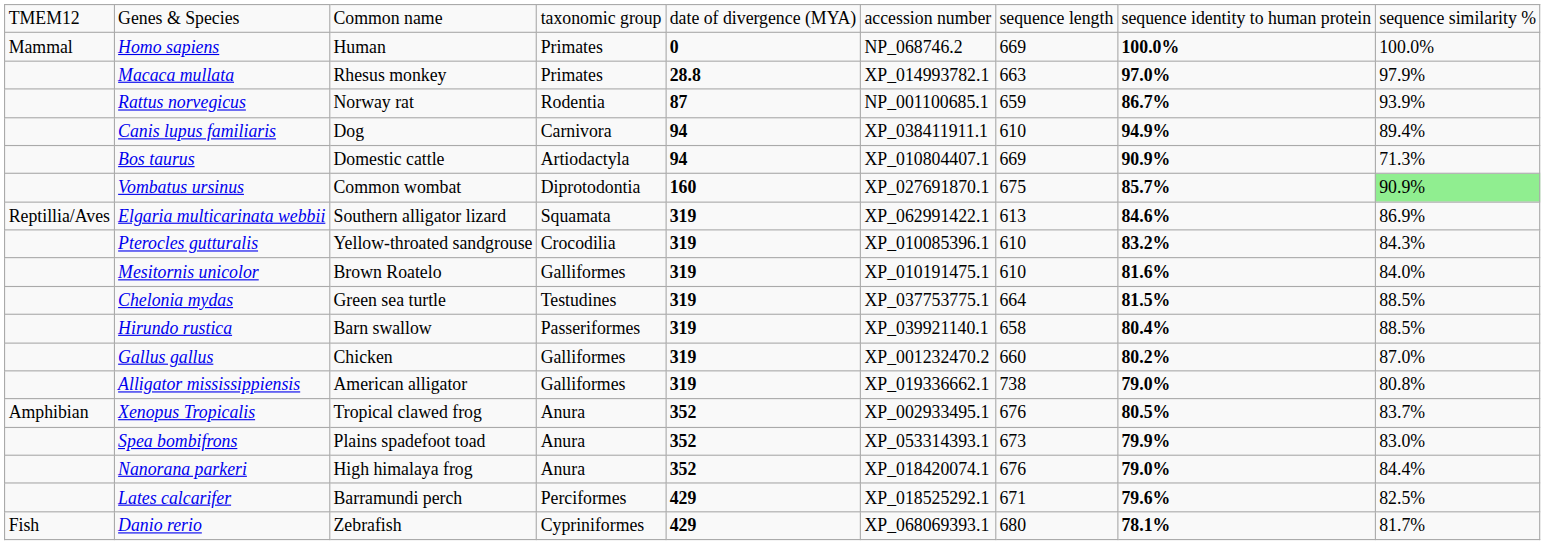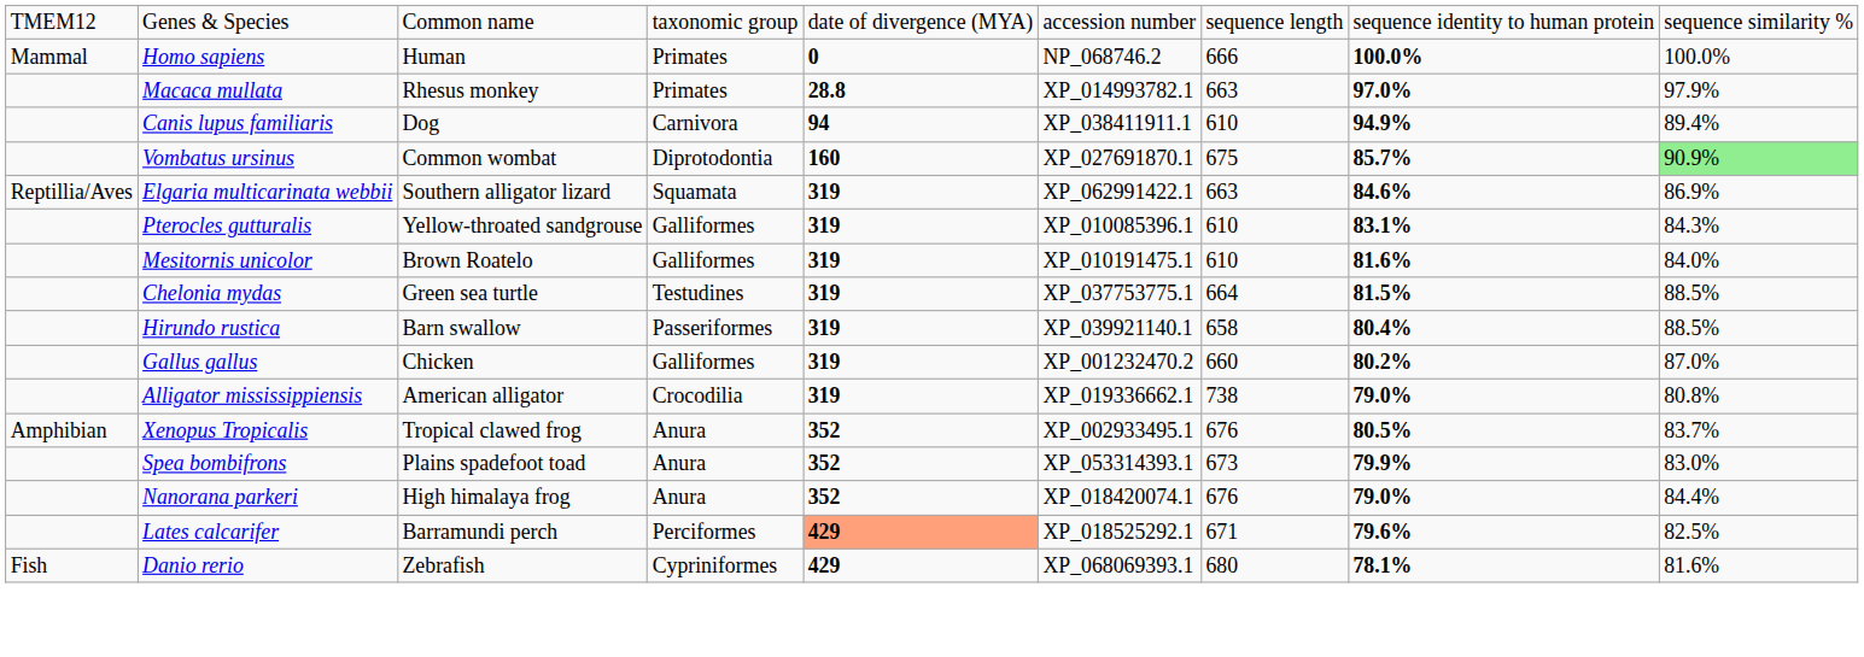 <table class="wikitable sortable mw-collapsible">
 <tr>
 <td>TMEM12</td>
 <td>Genes & Species</td>
 <td>Common name</td>
 <td>taxonomic group</td>
 <td>date of divergence (MYA)</td>
 <td>accession number</td>
 <td>sequence length</td>
 <td>sequence identity to human protein</td>
 <td>sequence similarity %</td>
 </tr>
 <tr>
 <td>Mammal</td>
 <td><em><a href='#'>Homo sapiens</a></em></td>
 <td>Human</td>
 <td>Primates</td>
 <td><strong>0</strong></td>
 <td>NP_068746.2</td>
-<td>669</td>
+<td>666</td>
 <td><strong>100.0%</strong></td>
 <td>100.0%</td>
 </tr>
 <tr>
 <td></td>
 <td><em><a href='#'>Macaca mullata</a></em></td>
 <td>Rhesus monkey</td>
 <td>Primates</td>
 <td><strong>28.8</strong></td>
 <td>XP_014993782.1</td>
 <td>663</td>
 <td><strong>97.0%</strong></td>
 <td>97.9%</td>
 </tr>
 <tr>
 <td></td>
-<td><em><a href='#'>Rattus norvegicus</a></em></td>
-<td>Norway rat</td>
-<td>Rodentia</td>
-<td><strong>87</strong></td>
-<td>NP_001100685.1</td>
-<td>659</td>
-<td><strong>86.7%</strong></td>
-<td>93.9%</td>
-</tr>
-<tr>
-<td></td>
 <td><em><a href='#'>Canis lupus familiaris</a></em></td>
 <td>Dog</td>
 <td>Carnivora</td>
 <td><strong>94</strong></td>
 <td>XP_038411911.1</td>
 <td>610</td>
 <td><strong>94.9%</strong></td>
 <td>89.4%</td>
-</tr>
-<tr>
-<td></td>
-<td><em><a href='#'>Bos taurus</a></em></td>
-<td>Domestic cattle</td>
-<td>Artiodactyla</td>
-<td><strong>94</strong></td>
-<td>XP_010804407.1</td>
-<td>669</td>
-<td><strong>90.9%</strong></td>
-<td>71.3%</td>
 </tr>
 <tr>
 <td></td>
 <td><em><a href='#'>Vombatus ursinus</a></em></td>
 <td>Common wombat</td>
 <td>Diprotodontia</td>
 <td><strong>160</strong></td>
 <td>XP_027691870.1</td>
 <td>675</td>
 <td><strong>85.7%</strong></td>
 <td style="background: lightgreen;">90.9%</td>
 </tr>
 <tr>
 <td>Reptillia/Aves</td>
 <td><em><a href='#'>Elgaria multicarinata webbii</a></em></td>
 <td>Southern alligator lizard</td>
 <td>Squamata</td>
 <td><strong>319</strong></td>
 <td>XP_062991422.1</td>
-<td>613</td>
+<td>663</td>
 <td><strong>84.6%</strong></td>
 <td>86.9%</td>
 </tr>
 <tr>
 <td></td>
 <td><em><a href='#'>Pterocles gutturalis</a></em></td>
 <td>Yellow-throated sandgrouse</td>
-<td>Crocodilia</td>
+<td>Galliformes</td>
 <td><strong>319</strong></td>
 <td>XP_010085396.1</td>
 <td>610</td>
-<td><strong>83.2%</strong></td>
+<td><strong>83.1%</strong></td>
 <td>84.3%</td>
 </tr>
 <tr>
 <td></td>
 <td><em><a href='#'>Mesitornis unicolor</a></em></td>
 <td>Brown Roatelo</td>
 <td>Galliformes</td>
 <td><strong>319</strong></td>
 <td>XP_010191475.1</td>
 <td>610</td>
 <td><strong>81.6%</strong></td>
 <td>84.0%</td>
 </tr>
 <tr>
 <td></td>
 <td><em><a href='#'>Chelonia mydas</a></em></td>
 <td>Green sea turtle</td>
 <td>Testudines</td>
 <td><strong>319</strong></td>
 <td>XP_037753775.1</td>
 <td>664</td>
 <td><strong>81.5%</strong></td>
 <td>88.5%</td>
 </tr>
 <tr>
 <td></td>
 <td><em><a href='#'>Hirundo rustica</a></em></td>
 <td>Barn swallow</td>
 <td>Passeriformes</td>
 <td><strong>319</strong></td>
 <td>XP_039921140.1</td>
 <td>658</td>
 <td><strong>80.4%</strong></td>
 <td>88.5%</td>
 </tr>
 <tr>
 <td></td>
 <td><em><a href='#'>Gallus gallus</a></em></td>
 <td>Chicken</td>
 <td>Galliformes</td>
 <td><strong>319</strong></td>
 <td>XP_001232470.2</td>
 <td>660</td>
 <td><strong>80.2%</strong></td>
 <td>87.0%</td>
 </tr>
 <tr>
 <td></td>
 <td><em><a href='#'>Alligator mississippiensis</a></em></td>
 <td>American alligator</td>
-<td>Galliformes</td>
+<td>Crocodilia</td>
 <td><strong>319</strong></td>
 <td>XP_019336662.1</td>
 <td>738</td>
 <td><strong>79.0%</strong></td>
 <td>80.8%</td>
 </tr>
 <tr>
 <td>Amphibian</td>
 <td><em><a href='#'>Xenopus Tropicalis</a></em></td>
 <td>Tropical clawed frog</td>
 <td>Anura</td>
 <td><strong>352</strong></td>
 <td>XP_002933495.1</td>
 <td>676</td>
 <td><strong>80.5%</strong></td>
 <td>83.7%</td>
 </tr>
 <tr>
 <td></td>
 <td><em><a href='#'>Spea bombifrons</a></em></td>
 <td>Plains spadefoot toad</td>
 <td>Anura</td>
 <td><strong>352</strong></td>
 <td>XP_053314393.1</td>
 <td>673</td>
 <td><strong>79.9%</strong></td>
 <td>83.0%</td>
 </tr>
 <tr>
 <td></td>
 <td><em><a href='#'>Nanorana parkeri</a></em></td>
 <td>High himalaya frog</td>
 <td>Anura</td>
 <td><strong>352</strong></td>
 <td>XP_018420074.1</td>
 <td>676</td>
 <td><strong>79.0%</strong></td>
 <td>84.4%</td>
 </tr>
 <tr>
 <td></td>
 <td><em><a href='#'>Lates calcarifer</a></em></td>
 <td>Barramundi perch</td>
 <td>Perciformes</td>
-<td><strong>429</strong></td>
+<td style="background: lightsalmon;"><strong>429</strong></td>
 <td>XP_018525292.1</td>
 <td>671</td>
 <td><strong>79.6%</strong></td>
 <td>82.5%</td>
 </tr>
 <tr>
 <td>Fish</td>
 <td><em><a href='#'>Danio rerio</a></em></td>
 <td>Zebrafish</td>
 <td>Cypriniformes</td>
 <td><strong>429</strong></td>
 <td>XP_068069393.1</td>
 <td>680</td>
 <td><strong>78.1%</strong></td>
-<td>81.7%</td>
+<td>81.6%</td>
 </tr>
 </table>
